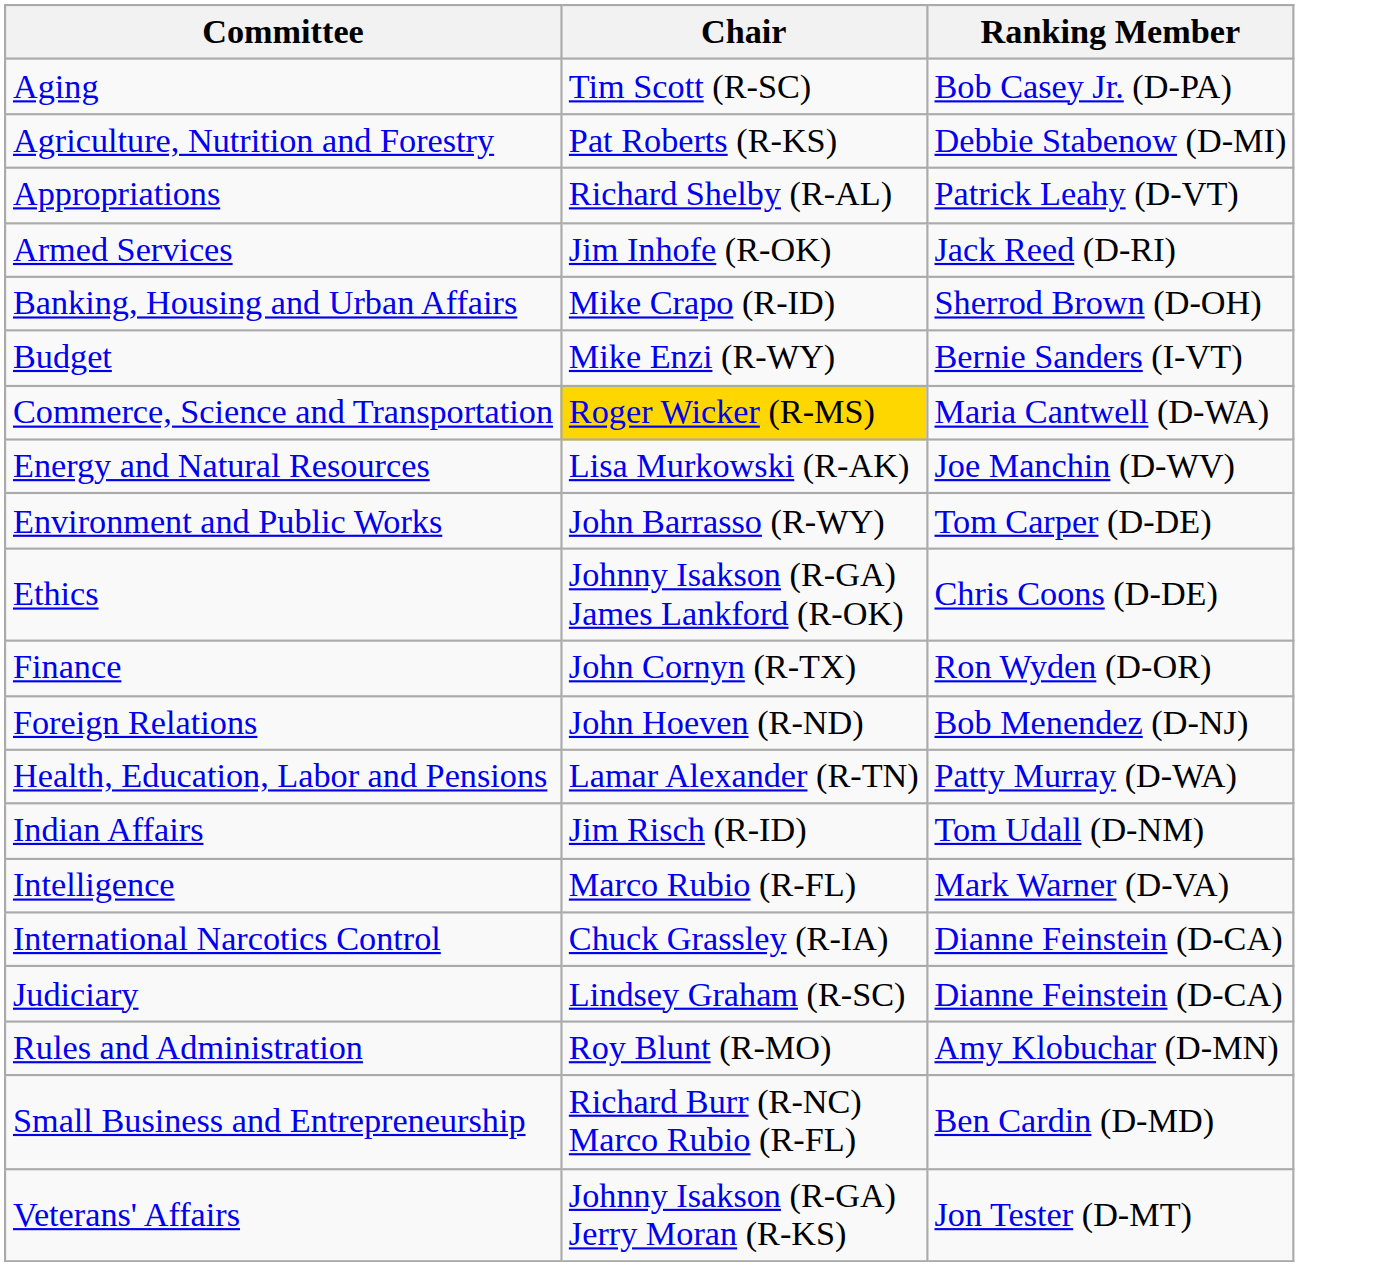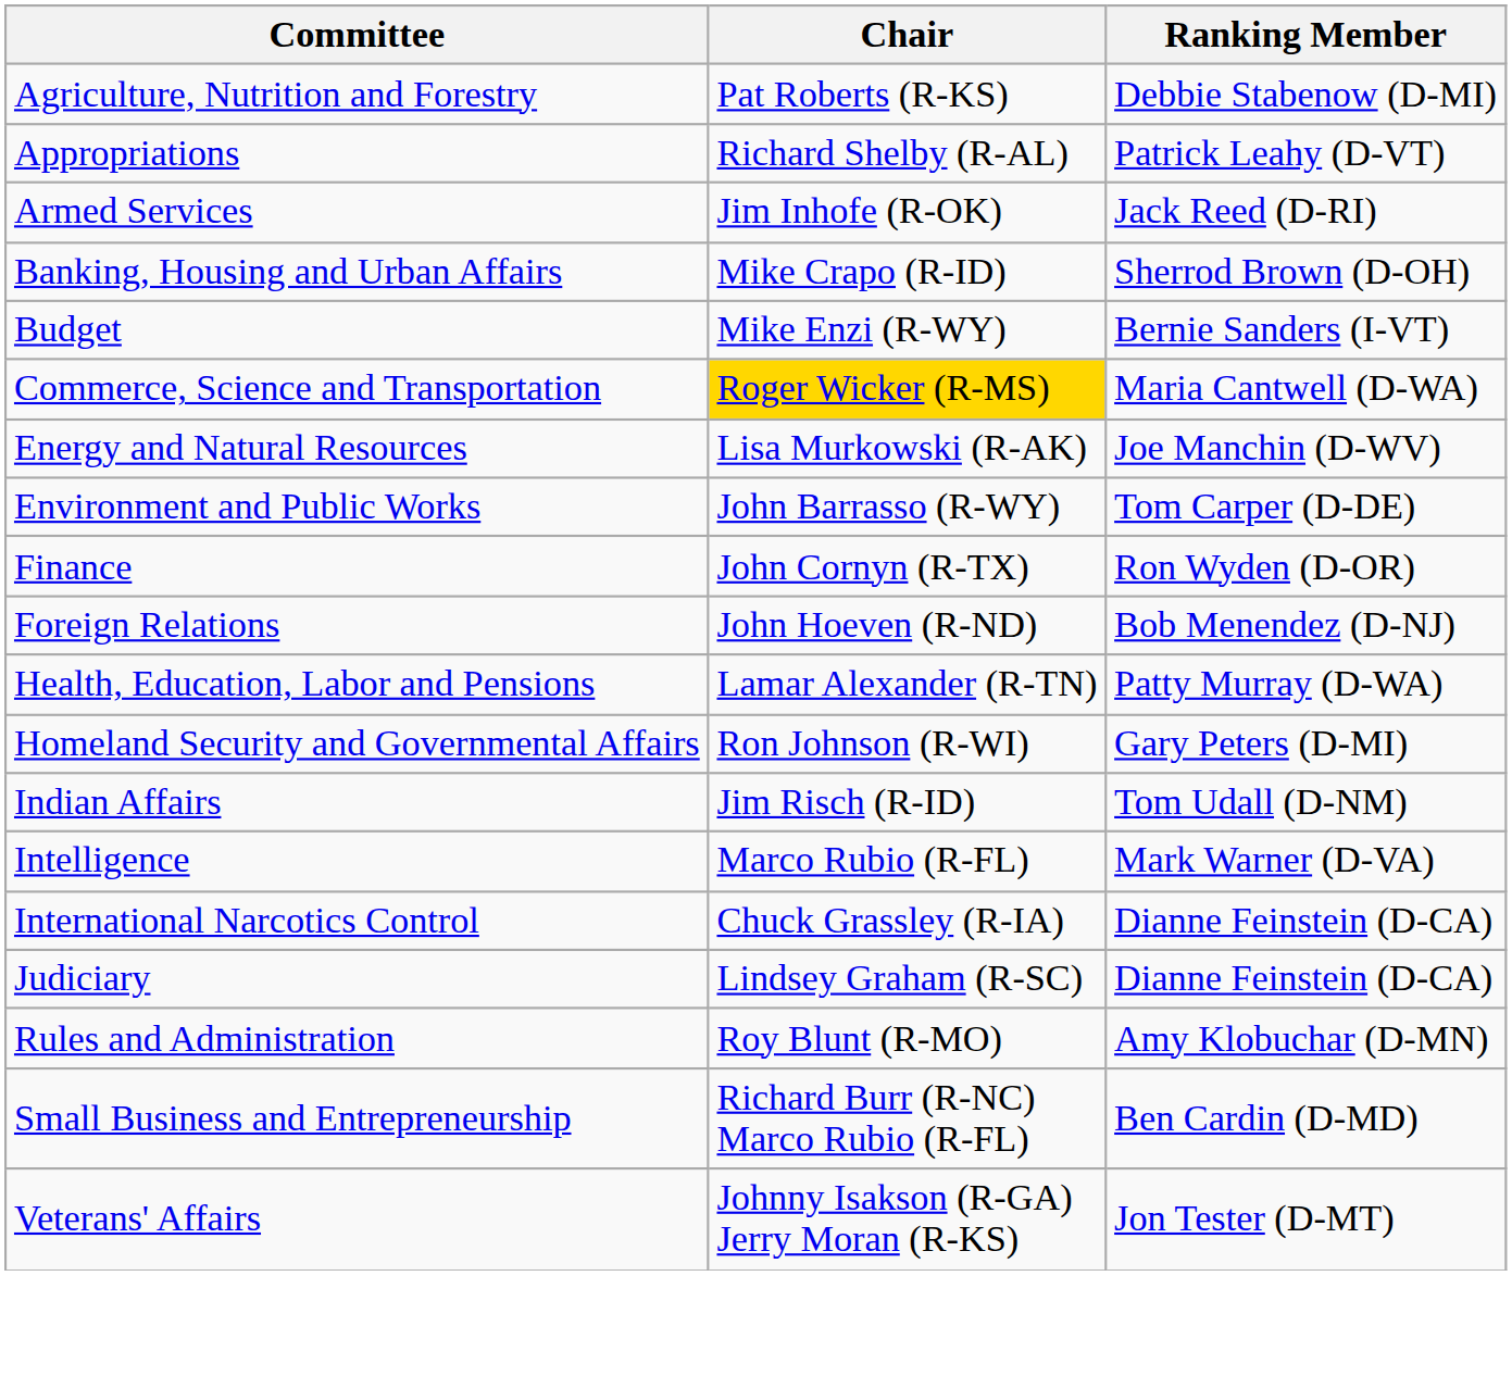 <table class="wikitable">
 <tr>
 <th>Committee</th>
 <th>Chair</th>
 <th>Ranking Member</th>
-</tr>
-<tr>
-<td><a href='#'>Aging</a> </td>
-<td><a href='#'>Tim Scott</a> (R-SC)</td>
-<td><a href='#'>Bob Casey Jr.</a> (D-PA)</td>
 </tr>
 <tr>
 <td><a href='#'>Agriculture, Nutrition and Forestry</a></td>
 <td><a href='#'>Pat Roberts</a> (R-KS)</td>
 <td><a href='#'>Debbie Stabenow</a> (D-MI)</td>
 </tr>
 <tr>
 <td><a href='#'>Appropriations</a></td>
 <td><a href='#'>Richard Shelby</a> (R-AL)</td>
 <td><a href='#'>Patrick Leahy</a> (D-VT)</td>
 </tr>
 <tr>
 <td><a href='#'>Armed Services</a></td>
 <td><a href='#'>Jim Inhofe</a> (R-OK)</td>
 <td><a href='#'>Jack Reed</a> (D-RI)</td>
 </tr>
 <tr>
 <td><a href='#'>Banking, Housing and Urban Affairs</a></td>
 <td><a href='#'>Mike Crapo</a> (R-ID)</td>
 <td><a href='#'>Sherrod Brown</a> (D-OH)</td>
 </tr>
 <tr>
 <td><a href='#'>Budget</a></td>
 <td><a href='#'>Mike Enzi</a> (R-WY)</td>
 <td><a href='#'>Bernie Sanders</a> (I-VT)</td>
 </tr>
 <tr>
 <td><a href='#'>Commerce, Science and Transportation</a></td>
 <td style="background: gold;"><a href='#'>Roger Wicker</a> (R-MS)</td>
 <td><a href='#'>Maria Cantwell</a> (D-WA)</td>
 </tr>
 <tr>
 <td><a href='#'>Energy and Natural Resources</a></td>
 <td><a href='#'>Lisa Murkowski</a> (R-AK)</td>
 <td><a href='#'>Joe Manchin</a> (D-WV)</td>
 </tr>
 <tr>
 <td><a href='#'>Environment and Public Works</a></td>
 <td><a href='#'>John Barrasso</a> (R-WY)</td>
 <td><a href='#'>Tom Carper</a> (D-DE)</td>
 </tr>
 <tr>
-<td><a href='#'>Ethics</a> </td>
-<td><a href='#'>Johnny Isakson</a> (R-GA) <br><a href='#'>James Lankford</a> (R-OK) </td>
-<td><a href='#'>Chris Coons</a> (D-DE)</td>
-</tr>
-<tr>
 <td><a href='#'>Finance</a></td>
 <td><a href='#'>John Cornyn</a> (R-TX)</td>
 <td><a href='#'>Ron Wyden</a> (D-OR)</td>
 </tr>
 <tr>
 <td><a href='#'>Foreign Relations</a></td>
 <td><a href='#'>John Hoeven</a> (R-ND)</td>
 <td><a href='#'>Bob Menendez</a> (D-NJ)</td>
 </tr>
 <tr>
 <td><a href='#'>Health, Education, Labor and Pensions</a></td>
 <td><a href='#'>Lamar Alexander</a> (R-TN)</td>
 <td><a href='#'>Patty Murray</a> (D-WA)</td>
+</tr>
+<tr>
+<td><a href='#'>Homeland Security and Governmental Affairs</a></td>
+<td><a href='#'>Ron Johnson</a> (R-WI)</td>
+<td><a href='#'>Gary Peters</a> (D-MI)</td>
 </tr>
 <tr>
 <td><a href='#'>Indian Affairs</a> </td>
 <td><a href='#'>Jim Risch</a> (R-ID)</td>
 <td><a href='#'>Tom Udall</a> (D-NM)</td>
 </tr>
 <tr>
 <td><a href='#'>Intelligence</a> </td>
 <td><a href='#'>Marco Rubio</a> (R-FL)</td>
 <td><a href='#'>Mark Warner</a> (D-VA)</td>
 </tr>
 <tr>
 <td><a href='#'>International Narcotics Control</a> </td>
 <td><a href='#'>Chuck Grassley</a> (R-IA)</td>
 <td><a href='#'>Dianne Feinstein</a> (D-CA)</td>
 </tr>
 <tr>
 <td><a href='#'>Judiciary</a></td>
 <td><a href='#'>Lindsey Graham</a> (R-SC)</td>
 <td><a href='#'>Dianne Feinstein</a> (D-CA)</td>
 </tr>
 <tr>
 <td><a href='#'>Rules and Administration</a></td>
 <td><a href='#'>Roy Blunt</a> (R-MO)</td>
 <td><a href='#'>Amy Klobuchar</a> (D-MN)</td>
 </tr>
 <tr>
 <td><a href='#'>Small Business and Entrepreneurship</a></td>
 <td><a href='#'>Richard Burr</a> (R-NC) <br><a href='#'>Marco Rubio</a> (R-FL) </td>
 <td><a href='#'>Ben Cardin</a> (D-MD)</td>
 </tr>
 <tr>
 <td><a href='#'>Veterans' Affairs</a></td>
 <td><a href='#'>Johnny Isakson</a> (R-GA) <br><a href='#'>Jerry Moran</a> (R-KS) </td>
 <td><a href='#'>Jon Tester</a> (D-MT)</td>
 </tr>
 </table>
